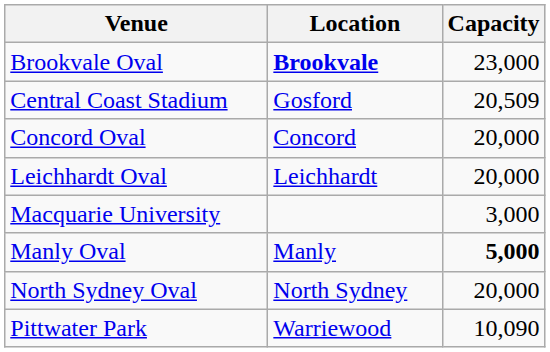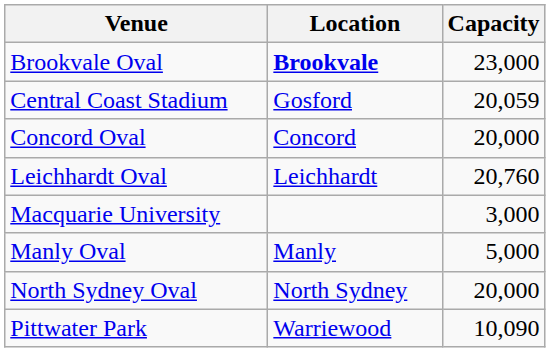 <table class="wikitable floatright" cellspacing="5">
 <tr>
 <th style="width:10.5em;">Venue</th>
 <th style="width:6.8em;">Location</th>
 <th style="width:3.5em;">Capacity</th>
 </tr>
 <tr>
 <td><a href='#'>Brookvale Oval</a></td>
 <td><strong><a href='#'>Brookvale</a></strong></td>
 <td align=right>23,000</td>
 </tr>
 <tr>
 <td><a href='#'>Central Coast Stadium</a></td>
 <td><a href='#'>Gosford</a></td>
-<td align=right>20,509</td>
+<td align=right>20,059</td>
 </tr>
 <tr>
 <td><a href='#'>Concord Oval</a></td>
 <td><a href='#'>Concord</a></td>
 <td align=right>20,000</td>
 </tr>
 <tr>
 <td><a href='#'>Leichhardt Oval</a></td>
 <td><a href='#'>Leichhardt</a></td>
-<td align=right>20,000</td>
+<td align=right>20,760</td>
 </tr>
 <tr>
 <td><a href='#'>Macquarie University</a></td>
 <td></td>
 <td align=right>3,000</td>
 </tr>
 <tr>
 <td><a href='#'>Manly Oval</a></td>
 <td><a href='#'>Manly</a></td>
-<td align=right><strong>5,000</strong></td>
+<td align=right>5,000</td>
 </tr>
 <tr>
 <td><a href='#'>North Sydney Oval</a></td>
 <td><a href='#'>North Sydney</a></td>
 <td align=right>20,000</td>
 </tr>
 <tr>
 <td><a href='#'>Pittwater Park</a></td>
 <td><a href='#'>Warriewood</a></td>
 <td align=right>10,090</td>
 </tr>
 </table>
